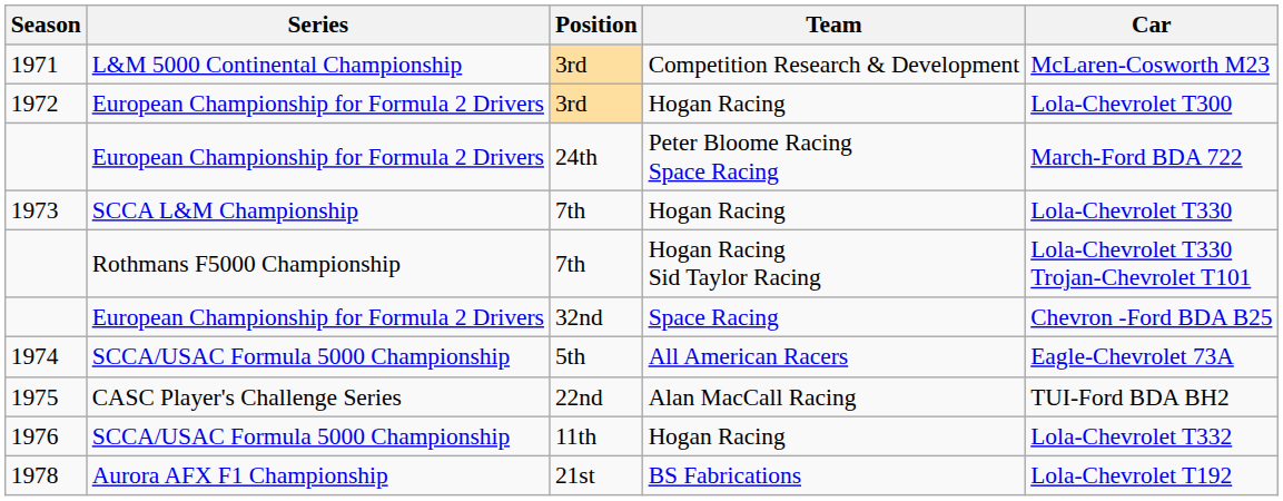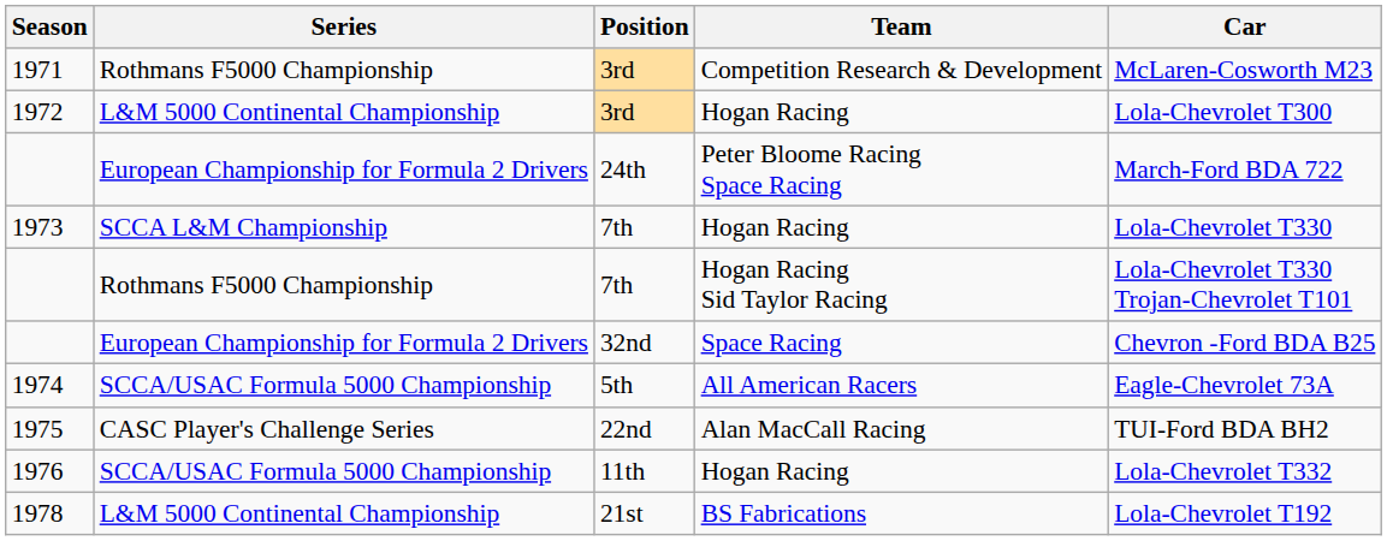 <table class="wikitable" style="font-size: 95%;">
 <tr>
 <th>Season</th>
 <th>Series</th>
 <th>Position</th>
 <th>Team</th>
 <th>Car</th>
 </tr>
 <tr>
 <td>1971</td>
-<td><a href='#'>L&M 5000 Continental Championship</a></td>
+<td>Rothmans F5000 Championship</td>
 <td style="background:#ffdf9f;">3rd</td>
 <td>Competition Research & Development</td>
 <td><a href='#'>McLaren-Cosworth M23</a></td>
 </tr>
 <tr>
 <td>1972</td>
-<td><a href='#'>European Championship for Formula 2 Drivers</a></td>
+<td><a href='#'>L&M 5000 Continental Championship</a></td>
 <td style="background:#ffdf9f;">3rd</td>
 <td>Hogan Racing</td>
 <td><a href='#'>Lola-Chevrolet T300</a></td>
 </tr>
 <tr>
 <td></td>
 <td><a href='#'>European Championship for Formula 2 Drivers</a></td>
 <td>24th</td>
 <td>Peter Bloome Racing<br><a href='#'>Space Racing</a></td>
 <td><a href='#'>March-Ford BDA 722</a></td>
 </tr>
 <tr>
 <td>1973</td>
 <td><a href='#'>SCCA L&M Championship</a></td>
 <td>7th</td>
 <td>Hogan Racing</td>
 <td><a href='#'>Lola-Chevrolet T330</a></td>
 </tr>
 <tr>
 <td></td>
 <td>Rothmans F5000 Championship</td>
 <td>7th</td>
 <td>Hogan Racing<br>Sid Taylor Racing</td>
 <td><a href='#'>Lola-Chevrolet T330</a><br><a href='#'>Trojan-Chevrolet T101</a></td>
 </tr>
 <tr>
 <td></td>
 <td><a href='#'>European Championship for Formula 2 Drivers</a></td>
 <td>32nd</td>
 <td><a href='#'>Space Racing</a></td>
 <td><a href='#'>Chevron -Ford BDA B25</a></td>
 </tr>
 <tr>
 <td>1974</td>
 <td><a href='#'>SCCA/USAC Formula 5000 Championship</a></td>
 <td>5th</td>
 <td><a href='#'>All American Racers</a></td>
 <td><a href='#'>Eagle-Chevrolet 73A</a></td>
 </tr>
 <tr>
 <td>1975</td>
 <td>CASC Player's Challenge Series</td>
 <td>22nd</td>
 <td>Alan MacCall Racing</td>
 <td>TUI-Ford BDA BH2</td>
 </tr>
 <tr>
 <td>1976</td>
 <td><a href='#'>SCCA/USAC Formula 5000 Championship</a></td>
 <td>11th</td>
 <td>Hogan Racing</td>
 <td><a href='#'>Lola-Chevrolet T332</a></td>
 </tr>
 <tr>
 <td>1978</td>
-<td><a href='#'>Aurora AFX F1 Championship</a></td>
+<td><a href='#'>L&M 5000 Continental Championship</a></td>
 <td>21st</td>
 <td><a href='#'>BS Fabrications</a></td>
 <td><a href='#'>Lola-Chevrolet T192</a></td>
 </tr>
 </table>
